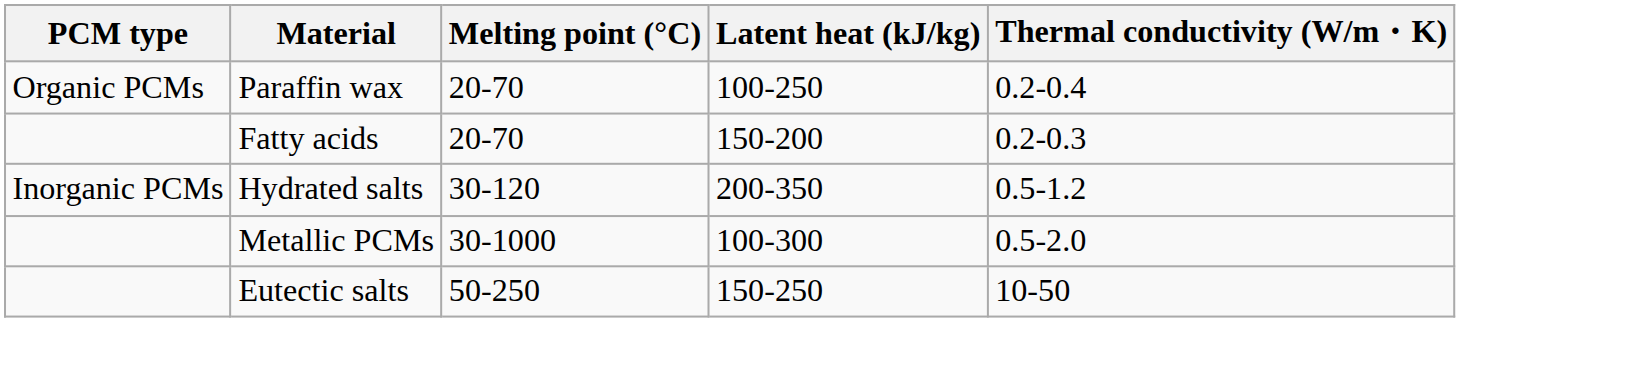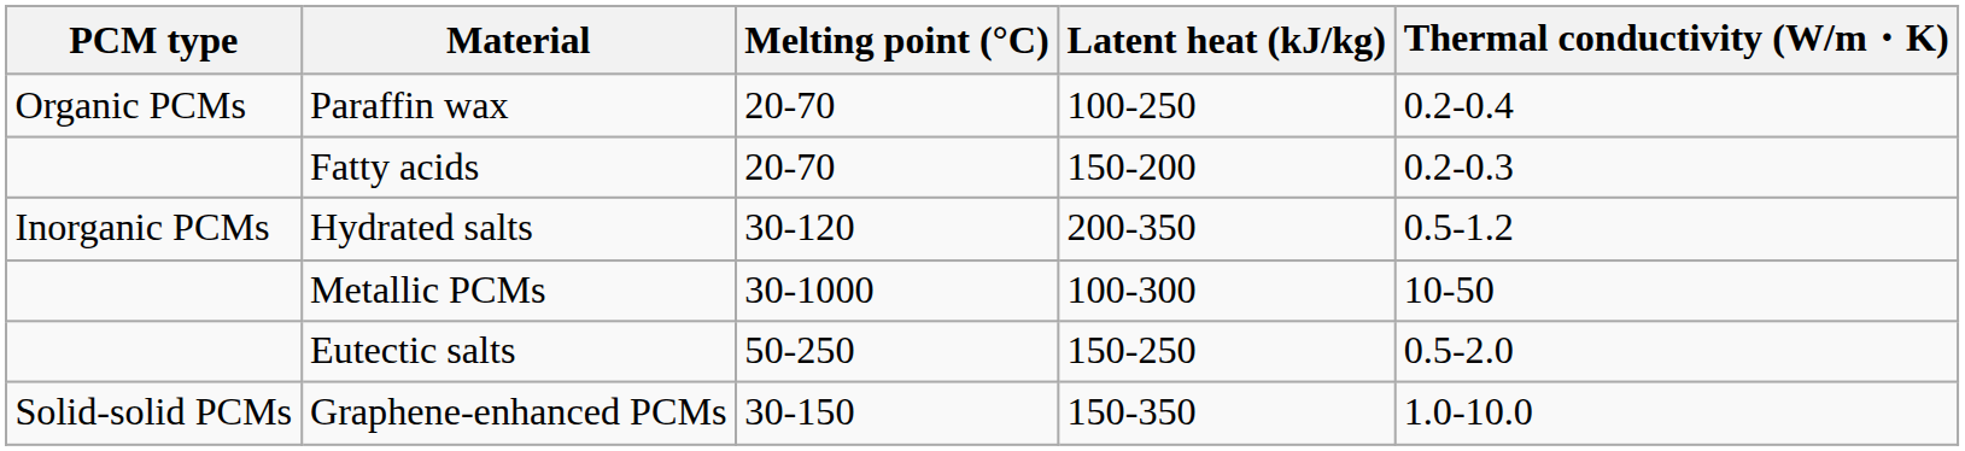 <table class="wikitable">
 <tr>
 <th>PCM type</th>
 <th>Material</th>
 <th>Melting point (°C)</th>
 <th>Latent heat (kJ/kg)</th>
 <th>Thermal conductivity (W/m・K)</th>
 </tr>
 <tr>
 <td>Organic PCMs</td>
 <td>Paraffin wax</td>
 <td>20-70</td>
 <td>100-250</td>
 <td>0.2-0.4</td>
 </tr>
 <tr>
 <td></td>
 <td>Fatty acids</td>
 <td>20-70</td>
 <td>150-200</td>
 <td>0.2-0.3</td>
 </tr>
 <tr>
 <td>Inorganic PCMs</td>
 <td>Hydrated salts</td>
 <td>30-120</td>
 <td>200-350</td>
 <td>0.5-1.2</td>
 </tr>
 <tr>
 <td></td>
 <td>Metallic PCMs</td>
 <td>30-1000</td>
 <td>100-300</td>
-<td>0.5-2.0</td>
+<td>10-50</td>
 </tr>
 <tr>
 <td></td>
 <td>Eutectic salts</td>
 <td>50-250</td>
 <td>150-250</td>
-<td>10-50</td>
+<td>0.5-2.0</td>
+</tr>
+<tr>
+<td>Solid-solid PCMs</td>
+<td>Graphene-enhanced PCMs</td>
+<td>30-150</td>
+<td>150-350</td>
+<td>1.0-10.0</td>
 </tr>
 </table>
